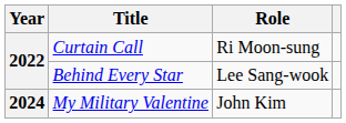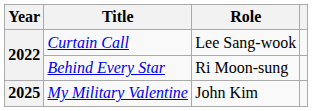 <table class="wikitable  plainrowheaders">
 <tr>
 <th scope="col">Year</th>
 <th scope="col">Title</th>
 <th scope="col">Role</th>
 <th scope="col" class="unsortable"></th>
 </tr>
 <tr>
 <th scope="row" rowspan="2">2022</th>
 <td><em><a href='#'>Curtain Call</a></em></td>
+<td>Lee Sang-wook</td>
+<td></td>
+</tr>
+<tr>
+<td><em><a href='#'>Behind Every Star</a></em></td>
 <td>Ri Moon-sung</td>
 <td></td>
 </tr>
 <tr>
-<td><em><a href='#'>Behind Every Star</a></em></td>
-<td>Lee Sang-wook</td>
-<td></td>
-</tr>
-<tr>
-<th scope="row">2024</th>
+<th scope="row">2025</th>
 <td><em><a href='#'>My Military Valentine</a></em></td>
 <td>John Kim</td>
 <td></td>
 </tr>
 <tr>
 </tr>
 </table>
